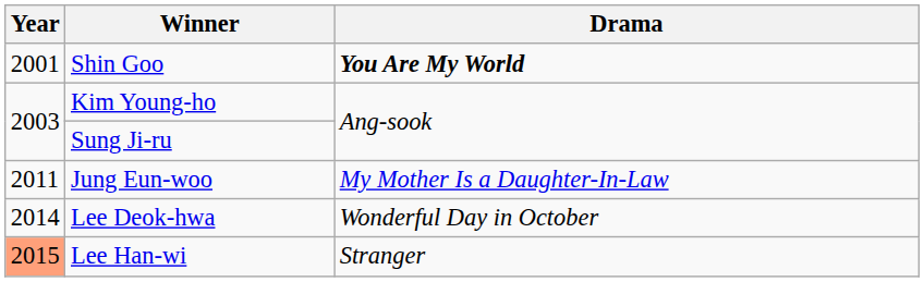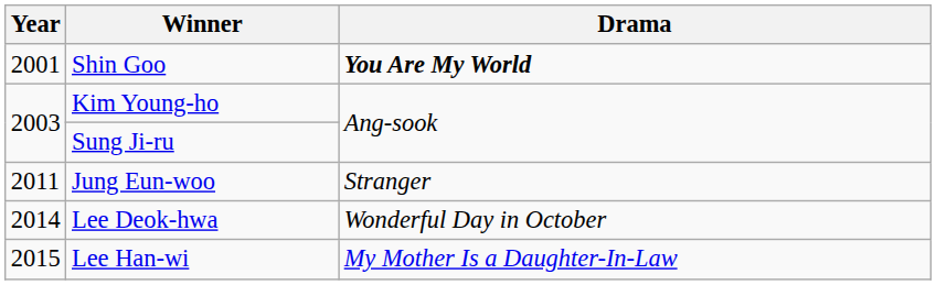 <table class="wikitable" style="width:600px">
 <tr>
 <th width=10>Year</th>
 <th>Winner</th>
 <th>Drama</th>
 </tr>
 <tr>
 <td>2001</td>
 <td><a href='#'>Shin Goo</a></td>
 <td><strong><em>You Are My World</em></strong></td>
 </tr>
 <tr>
 <td rowspan=2>2003</td>
 <td><a href='#'>Kim Young-ho</a></td>
 <td rowspan=2><em>Ang-sook</em></td>
 </tr>
 <tr>
 <td><a href='#'>Sung Ji-ru</a></td>
 </tr>
 <tr>
 <td>2011</td>
 <td><a href='#'>Jung Eun-woo</a></td>
-<td><em><a href='#'>My Mother Is a Daughter-In-Law</a></em></td>
+<td><em>Stranger</em></td>
 </tr>
 <tr>
 <td>2014</td>
 <td><a href='#'>Lee Deok-hwa</a></td>
 <td><em>Wonderful Day in October</em></td>
 </tr>
 <tr>
-<td style="background: lightsalmon;">2015</td>
+<td>2015</td>
 <td><a href='#'>Lee Han-wi</a></td>
-<td><em>Stranger</em></td>
+<td><em><a href='#'>My Mother Is a Daughter-In-Law</a></em></td>
 </tr>
 </table>
